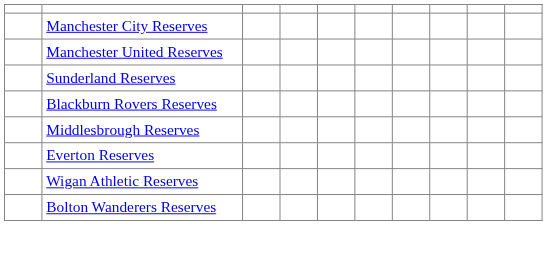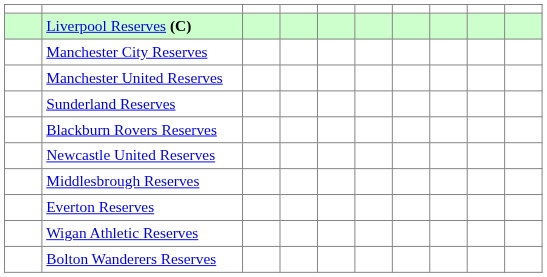 <table class="toccolours" border="1" cellpadding="4" cellspacing="0" style="border-collapse: collapse; margin:0;">
 <tr>
 <th width=30></th>
 <th width=200></th>
 <th width=30></th>
 <th width=30></th>
 <th width=30></th>
 <th width=30></th>
 <th width=30></th>
 <th width=30></th>
 <th width=30></th>
 <th width=30></th>
+</tr>
+<tr bgcolor=#ccffcc>
+<td></td>
+<td><a href='#'>Liverpool Reserves</a> <strong>(C)</strong></td>
+<td></td>
+<td></td>
+<td></td>
+<td></td>
+<td></td>
+<td></td>
+<td></td>
+<td></td>
 </tr>
 <tr>
 <td></td>
 <td><a href='#'>Manchester City Reserves</a></td>
 <td></td>
 <td></td>
 <td></td>
 <td></td>
 <td></td>
 <td></td>
 <td></td>
 <td></td>
 </tr>
 <tr>
 <td></td>
 <td><a href='#'>Manchester United Reserves</a></td>
 <td></td>
 <td></td>
 <td></td>
 <td></td>
 <td></td>
 <td></td>
 <td></td>
 <td></td>
 </tr>
 <tr>
 <td></td>
 <td><a href='#'>Sunderland Reserves</a></td>
 <td></td>
 <td></td>
 <td></td>
 <td></td>
 <td></td>
 <td></td>
 <td></td>
 <td></td>
 </tr>
 <tr>
 <td></td>
 <td><a href='#'>Blackburn Rovers Reserves</a></td>
+<td></td>
+<td></td>
+<td></td>
+<td></td>
+<td></td>
+<td></td>
+<td></td>
+<td></td>
+</tr>
+<tr>
+<td></td>
+<td><a href='#'>Newcastle United Reserves</a></td>
 <td></td>
 <td></td>
 <td></td>
 <td></td>
 <td></td>
 <td></td>
 <td></td>
 <td></td>
 </tr>
 <tr>
 <td></td>
 <td><a href='#'>Middlesbrough Reserves</a></td>
 <td></td>
 <td></td>
 <td></td>
 <td></td>
 <td></td>
 <td></td>
 <td></td>
 <td></td>
 </tr>
 <tr>
 <td></td>
 <td><a href='#'>Everton Reserves</a></td>
 <td></td>
 <td></td>
 <td></td>
 <td></td>
 <td></td>
 <td></td>
 <td></td>
 <td></td>
 </tr>
 <tr>
 <td></td>
 <td><a href='#'>Wigan Athletic Reserves</a></td>
 <td></td>
 <td></td>
 <td></td>
 <td></td>
 <td></td>
 <td></td>
 <td></td>
 <td></td>
 </tr>
 <tr>
 <td></td>
 <td><a href='#'>Bolton Wanderers Reserves</a></td>
 <td></td>
 <td></td>
 <td></td>
 <td></td>
 <td></td>
 <td></td>
 <td></td>
 <td></td>
 </tr>
 </table>
